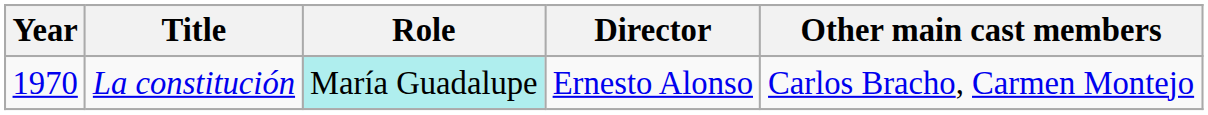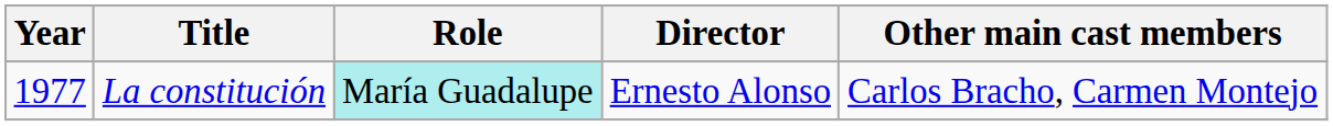 <table class="wikitable">
 <tr>
 <th>Year</th>
 <th>Title</th>
 <th>Role</th>
 <th>Director</th>
 <th>Other main cast members</th>
 </tr>
 <tr>
-<td><a href='#'>1970</a></td>
+<td><a href='#'>1977</a></td>
 <td><em><a href='#'>La constitución</a></em></td>
 <td style="background: paleturquoise;">María Guadalupe</td>
 <td><a href='#'>Ernesto Alonso</a></td>
 <td><a href='#'>Carlos Bracho</a>, <a href='#'>Carmen Montejo</a></td>
 </tr>
 </table>
